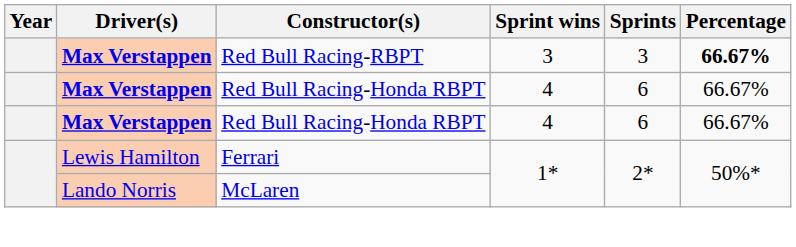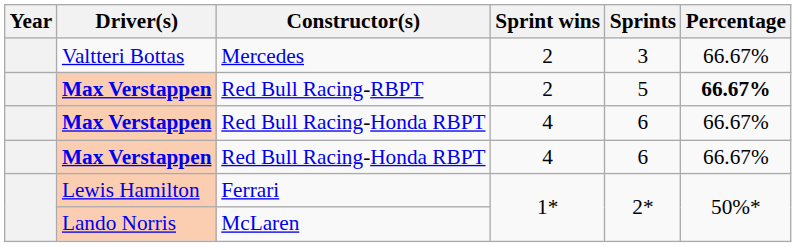 <table class="wikitable sortable">
 <tr>
 <th scope=col>Year</th>
 <th scope=col>Driver(s)</th>
 <th scope=col>Constructor(s)</th>
 <th scope=col>Sprint wins</th>
 <th scope=col>Sprints</th>
 <th>Percentage</th>
 </tr>
 <tr>
 <th></th>
+<td> <a href='#'>Valtteri Bottas</a></td>
+<td><a href='#'>Mercedes</a></td>
+<td align=center>2</td>
+<td align=center>3</td>
+<td align=center>66.67%</td>
+</tr>
+<tr>
+<th></th>
 <td style=background:#FBCEB1> <strong><a href='#'>Max Verstappen</a></strong></td>
 <td><a href='#'>Red Bull Racing</a>-<a href='#'>RBPT</a></td>
-<td align=center>3</td>
-<td align=center>3</td>
+<td align=center>2</td>
+<td align=center>5</td>
 <td align=center><strong>66.67%</strong></td>
 </tr>
 <tr>
 <th></th>
 <td style=background:#FBCEB1> <strong><a href='#'>Max Verstappen</a></strong></td>
 <td><a href='#'>Red Bull Racing</a>-<a href='#'>Honda RBPT</a></td>
 <td align=center>4</td>
 <td align=center>6</td>
 <td align=center>66.67%</td>
 </tr>
 <tr>
 <th></th>
 <td style=background:#FBCEB1> <strong><a href='#'>Max Verstappen</a></strong></td>
 <td><a href='#'>Red Bull Racing</a>-<a href='#'>Honda RBPT</a></td>
 <td align=center>4</td>
 <td align=center>6</td>
 <td align=center>66.67%</td>
 </tr>
 <tr>
 <th Rowspan=2></th>
 <td style=background:#FBCEB1> <a href='#'>Lewis Hamilton</a><br></td>
 <td><a href='#'>Ferrari</a></td>
 <td Rowspan=2 align=center>1*</td>
 <td Rowspan=2 align=center>2*</td>
 <td Rowspan=2 align=center>50%*</td>
 </tr>
 <tr>
 <td style=background:#FBCEB1> <a href='#'>Lando Norris</a></td>
 <td><a href='#'>McLaren</a></td>
 </tr>
 </table>
